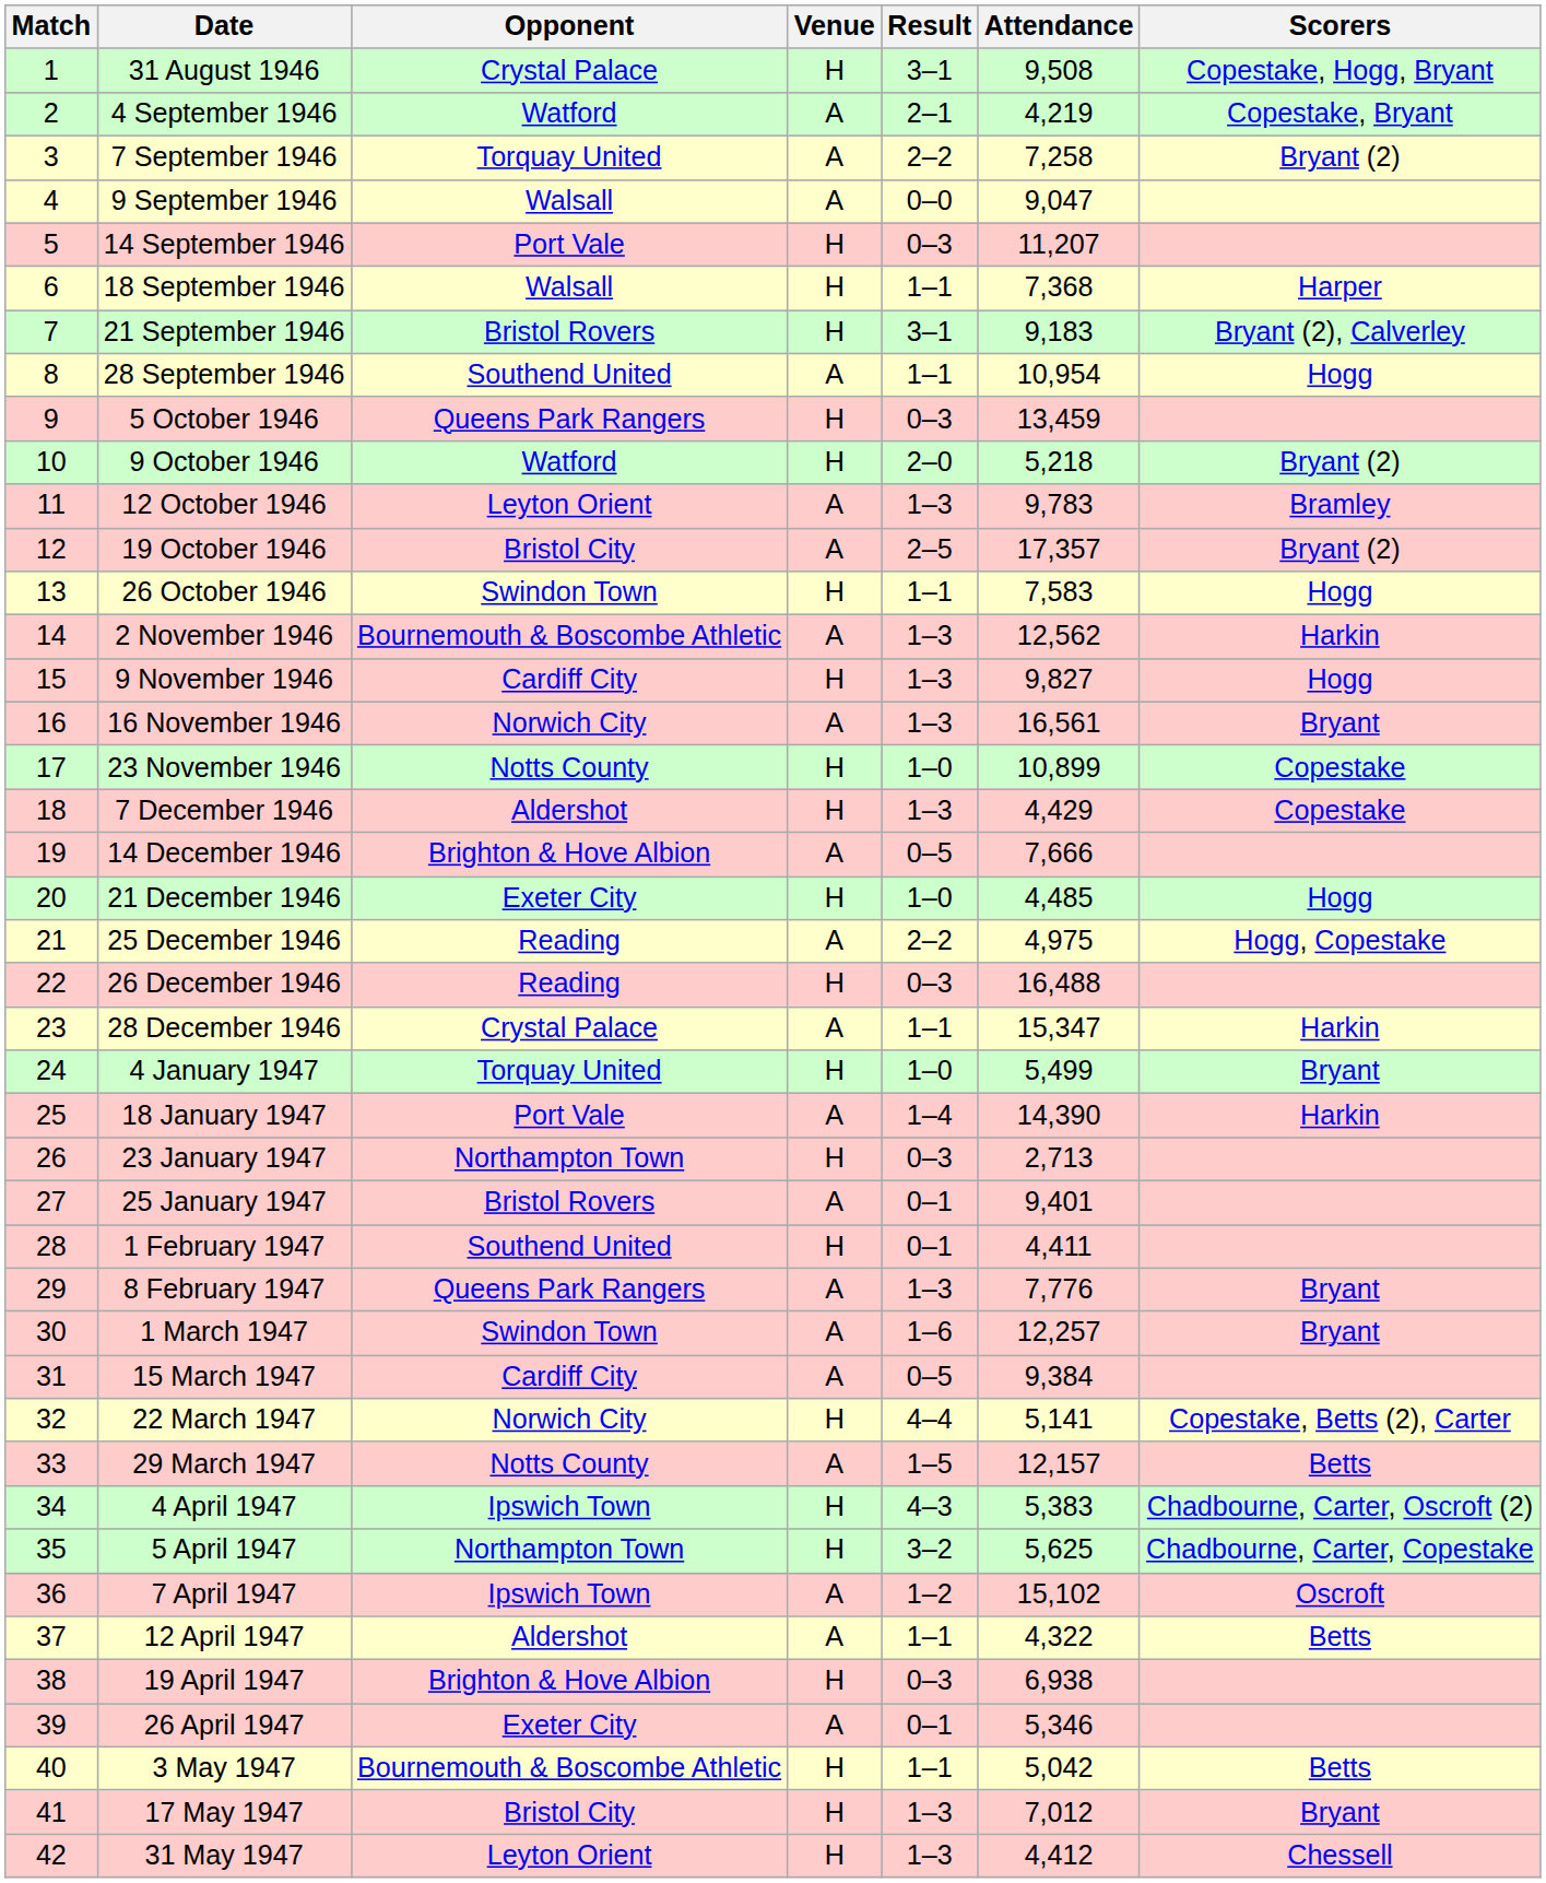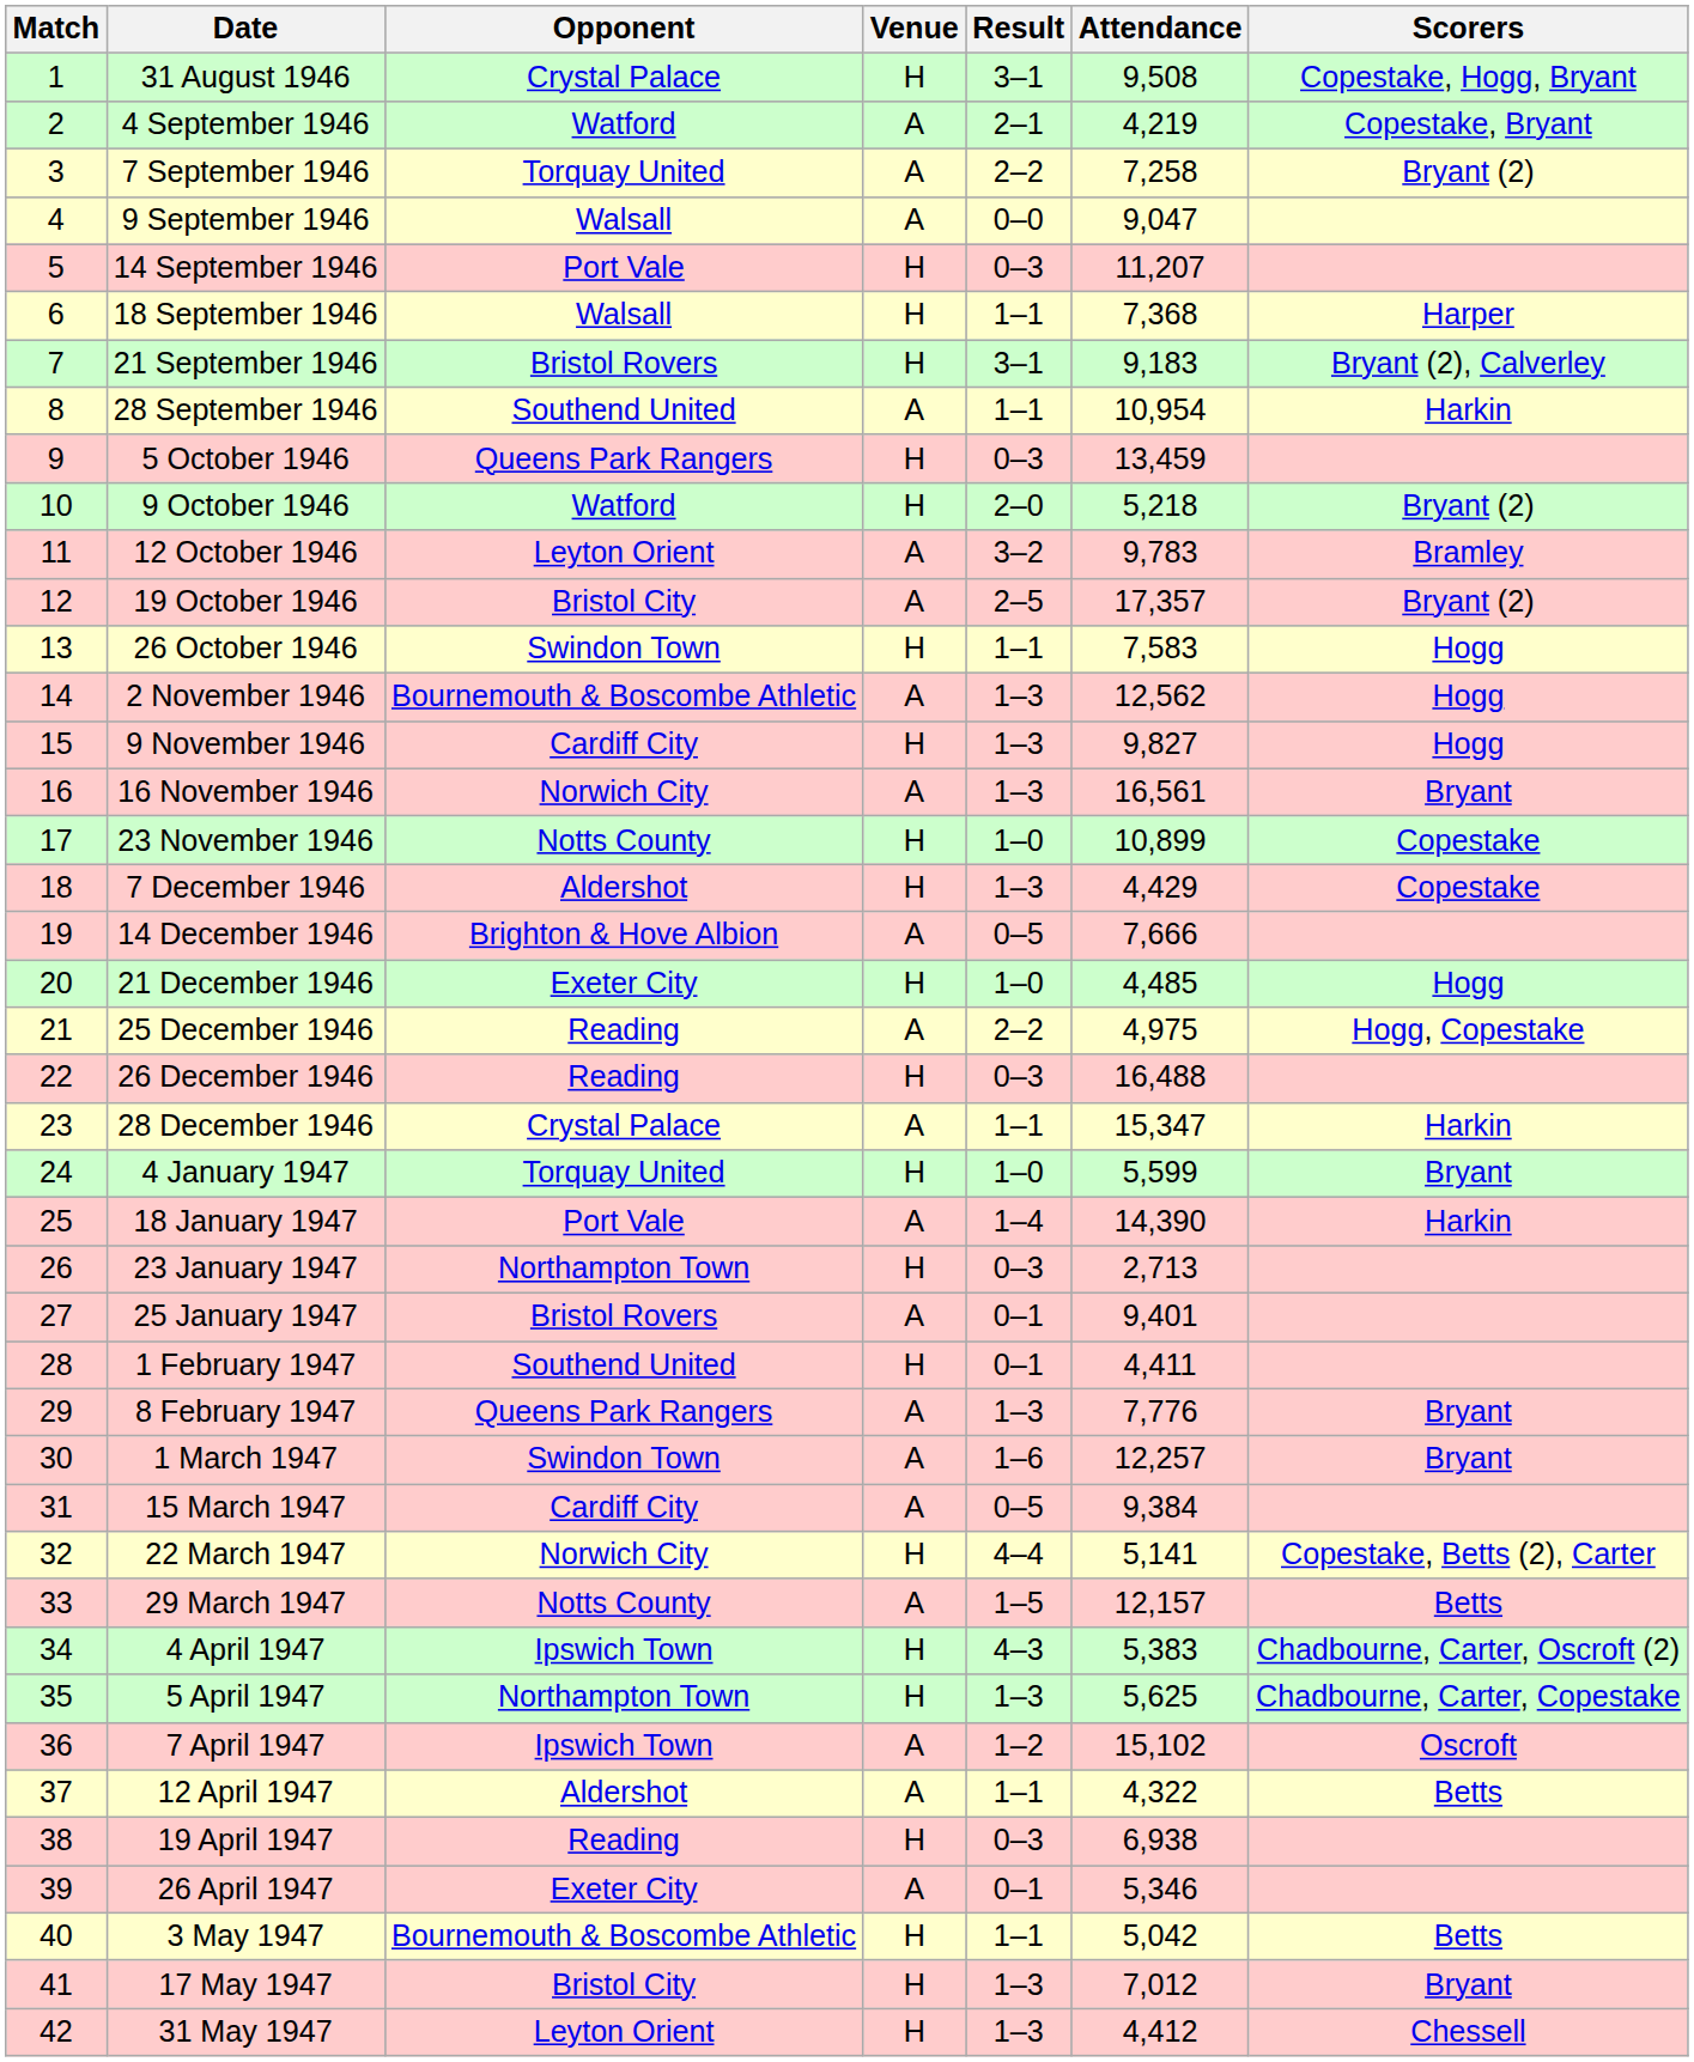 <table class="wikitable" style="font-size:100%; text-align:center">
 <tr>
 <th>Match</th>
 <th>Date</th>
 <th>Opponent</th>
 <th>Venue</th>
 <th>Result</th>
 <th>Attendance</th>
 <th>Scorers</th>
 </tr>
 <tr style="background: #CCFFCC;">
 <td>1</td>
 <td>31 August 1946</td>
 <td><a href='#'>Crystal Palace</a></td>
 <td>H</td>
 <td>3–1</td>
 <td>9,508</td>
 <td><a href='#'>Copestake</a>, <a href='#'>Hogg</a>, <a href='#'>Bryant</a></td>
 </tr>
 <tr style="background: #CCFFCC;">
 <td>2</td>
 <td>4 September 1946</td>
 <td><a href='#'>Watford</a></td>
 <td>A</td>
 <td>2–1</td>
 <td>4,219</td>
 <td><a href='#'>Copestake</a>, <a href='#'>Bryant</a></td>
 </tr>
 <tr style="background: #FFFFCC;">
 <td>3</td>
 <td>7 September 1946</td>
 <td><a href='#'>Torquay United</a></td>
 <td>A</td>
 <td>2–2</td>
 <td>7,258</td>
 <td><a href='#'>Bryant</a> (2)</td>
 </tr>
 <tr style="background: #FFFFCC;">
 <td>4</td>
 <td>9 September 1946</td>
 <td><a href='#'>Walsall</a></td>
 <td>A</td>
 <td>0–0</td>
 <td>9,047</td>
 <td></td>
 </tr>
 <tr style="background: #FFCCCC;">
 <td>5</td>
 <td>14 September 1946</td>
 <td><a href='#'>Port Vale</a></td>
 <td>H</td>
 <td>0–3</td>
 <td>11,207</td>
 <td></td>
 </tr>
 <tr style="background: #FFFFCC;">
 <td>6</td>
 <td>18 September 1946</td>
 <td><a href='#'>Walsall</a></td>
 <td>H</td>
 <td>1–1</td>
 <td>7,368</td>
 <td><a href='#'>Harper</a></td>
 </tr>
 <tr style="background: #CCFFCC;">
 <td>7</td>
 <td>21 September 1946</td>
 <td><a href='#'>Bristol Rovers</a></td>
 <td>H</td>
 <td>3–1</td>
 <td>9,183</td>
 <td><a href='#'>Bryant</a> (2), <a href='#'>Calverley</a></td>
 </tr>
 <tr style="background: #FFFFCC;">
 <td>8</td>
 <td>28 September 1946</td>
 <td><a href='#'>Southend United</a></td>
 <td>A</td>
 <td>1–1</td>
 <td>10,954</td>
-<td><a href='#'>Hogg</a></td>
+<td><a href='#'>Harkin</a></td>
 </tr>
 <tr style="background: #FFCCCC;">
 <td>9</td>
 <td>5 October 1946</td>
 <td><a href='#'>Queens Park Rangers</a></td>
 <td>H</td>
 <td>0–3</td>
 <td>13,459</td>
 <td></td>
 </tr>
 <tr style="background: #CCFFCC;">
 <td>10</td>
 <td>9 October 1946</td>
 <td><a href='#'>Watford</a></td>
 <td>H</td>
 <td>2–0</td>
 <td>5,218</td>
 <td><a href='#'>Bryant</a> (2)</td>
 </tr>
 <tr style="background: #FFCCCC;">
 <td>11</td>
 <td>12 October 1946</td>
 <td><a href='#'>Leyton Orient</a></td>
 <td>A</td>
-<td>1–3</td>
+<td>3–2</td>
 <td>9,783</td>
 <td><a href='#'>Bramley</a></td>
 </tr>
 <tr style="background: #FFCCCC;">
 <td>12</td>
 <td>19 October 1946</td>
 <td><a href='#'>Bristol City</a></td>
 <td>A</td>
 <td>2–5</td>
 <td>17,357</td>
 <td><a href='#'>Bryant</a> (2)</td>
 </tr>
 <tr style="background: #FFFFCC;">
 <td>13</td>
 <td>26 October 1946</td>
 <td><a href='#'>Swindon Town</a></td>
 <td>H</td>
 <td>1–1</td>
 <td>7,583</td>
 <td><a href='#'>Hogg</a></td>
 </tr>
 <tr style="background: #FFCCCC;">
 <td>14</td>
 <td>2 November 1946</td>
 <td><a href='#'>Bournemouth & Boscombe Athletic</a></td>
 <td>A</td>
 <td>1–3</td>
 <td>12,562</td>
-<td><a href='#'>Harkin</a></td>
+<td><a href='#'>Hogg</a></td>
 </tr>
 <tr style="background: #FFCCCC;">
 <td>15</td>
 <td>9 November 1946</td>
 <td><a href='#'>Cardiff City</a></td>
 <td>H</td>
 <td>1–3</td>
 <td>9,827</td>
 <td><a href='#'>Hogg</a></td>
 </tr>
 <tr style="background: #FFCCCC;">
 <td>16</td>
 <td>16 November 1946</td>
 <td><a href='#'>Norwich City</a></td>
 <td>A</td>
 <td>1–3</td>
 <td>16,561</td>
 <td><a href='#'>Bryant</a></td>
 </tr>
 <tr style="background: #CCFFCC;">
 <td>17</td>
 <td>23 November 1946</td>
 <td><a href='#'>Notts County</a></td>
 <td>H</td>
 <td>1–0</td>
 <td>10,899</td>
 <td><a href='#'>Copestake</a></td>
 </tr>
 <tr style="background: #FFCCCC;">
 <td>18</td>
 <td>7 December 1946</td>
 <td><a href='#'>Aldershot</a></td>
 <td>H</td>
 <td>1–3</td>
 <td>4,429</td>
 <td><a href='#'>Copestake</a></td>
 </tr>
 <tr style="background: #FFCCCC;">
 <td>19</td>
 <td>14 December 1946</td>
 <td><a href='#'>Brighton & Hove Albion</a></td>
 <td>A</td>
 <td>0–5</td>
 <td>7,666</td>
 <td></td>
 </tr>
 <tr style="background: #CCFFCC;">
 <td>20</td>
 <td>21 December 1946</td>
 <td><a href='#'>Exeter City</a></td>
 <td>H</td>
 <td>1–0</td>
 <td>4,485</td>
 <td><a href='#'>Hogg</a></td>
 </tr>
 <tr style="background: #FFFFCC;">
 <td>21</td>
 <td>25 December 1946</td>
 <td><a href='#'>Reading</a></td>
 <td>A</td>
 <td>2–2</td>
 <td>4,975</td>
 <td><a href='#'>Hogg</a>, <a href='#'>Copestake</a></td>
 </tr>
 <tr style="background: #FFCCCC;">
 <td>22</td>
 <td>26 December 1946</td>
 <td><a href='#'>Reading</a></td>
 <td>H</td>
 <td>0–3</td>
 <td>16,488</td>
 <td></td>
 </tr>
 <tr style="background: #FFFFCC;">
 <td>23</td>
 <td>28 December 1946</td>
 <td><a href='#'>Crystal Palace</a></td>
 <td>A</td>
 <td>1–1</td>
 <td>15,347</td>
 <td><a href='#'>Harkin</a></td>
 </tr>
 <tr style="background: #CCFFCC;">
 <td>24</td>
 <td>4 January 1947</td>
 <td><a href='#'>Torquay United</a></td>
 <td>H</td>
 <td>1–0</td>
-<td>5,499</td>
+<td>5,599</td>
 <td><a href='#'>Bryant</a></td>
 </tr>
 <tr style="background: #FFCCCC;">
 <td>25</td>
 <td>18 January 1947</td>
 <td><a href='#'>Port Vale</a></td>
 <td>A</td>
 <td>1–4</td>
 <td>14,390</td>
 <td><a href='#'>Harkin</a></td>
 </tr>
 <tr style="background: #FFCCCC;">
 <td>26</td>
 <td>23 January 1947</td>
 <td><a href='#'>Northampton Town</a></td>
 <td>H</td>
 <td>0–3</td>
 <td>2,713</td>
 <td></td>
 </tr>
 <tr style="background: #FFCCCC;">
 <td>27</td>
 <td>25 January 1947</td>
 <td><a href='#'>Bristol Rovers</a></td>
 <td>A</td>
 <td>0–1</td>
 <td>9,401</td>
 <td></td>
 </tr>
 <tr style="background: #FFCCCC;">
 <td>28</td>
 <td>1 February 1947</td>
 <td><a href='#'>Southend United</a></td>
 <td>H</td>
 <td>0–1</td>
 <td>4,411</td>
 <td></td>
 </tr>
 <tr style="background: #FFCCCC;">
 <td>29</td>
 <td>8 February 1947</td>
 <td><a href='#'>Queens Park Rangers</a></td>
 <td>A</td>
 <td>1–3</td>
 <td>7,776</td>
 <td><a href='#'>Bryant</a></td>
 </tr>
 <tr style="background: #FFCCCC;">
 <td>30</td>
 <td>1 March 1947</td>
 <td><a href='#'>Swindon Town</a></td>
 <td>A</td>
 <td>1–6</td>
 <td>12,257</td>
 <td><a href='#'>Bryant</a></td>
 </tr>
 <tr style="background: #FFCCCC;">
 <td>31</td>
 <td>15 March 1947</td>
 <td><a href='#'>Cardiff City</a></td>
 <td>A</td>
 <td>0–5</td>
 <td>9,384</td>
 <td></td>
 </tr>
 <tr style="background: #FFFFCC;">
 <td>32</td>
 <td>22 March 1947</td>
 <td><a href='#'>Norwich City</a></td>
 <td>H</td>
 <td>4–4</td>
 <td>5,141</td>
 <td><a href='#'>Copestake</a>, <a href='#'>Betts</a> (2), <a href='#'>Carter</a></td>
 </tr>
 <tr style="background: #FFCCCC;">
 <td>33</td>
 <td>29 March 1947</td>
 <td><a href='#'>Notts County</a></td>
 <td>A</td>
 <td>1–5</td>
 <td>12,157</td>
 <td><a href='#'>Betts</a></td>
 </tr>
 <tr style="background: #CCFFCC;">
 <td>34</td>
 <td>4 April 1947</td>
 <td><a href='#'>Ipswich Town</a></td>
 <td>H</td>
 <td>4–3</td>
 <td>5,383</td>
 <td><a href='#'>Chadbourne</a>, <a href='#'>Carter</a>, <a href='#'>Oscroft</a> (2)</td>
 </tr>
 <tr style="background: #CCFFCC;">
 <td>35</td>
 <td>5 April 1947</td>
 <td><a href='#'>Northampton Town</a></td>
 <td>H</td>
-<td>3–2</td>
+<td>1–3</td>
 <td>5,625</td>
 <td><a href='#'>Chadbourne</a>, <a href='#'>Carter</a>, <a href='#'>Copestake</a></td>
 </tr>
 <tr style="background: #FFCCCC;">
 <td>36</td>
 <td>7 April 1947</td>
 <td><a href='#'>Ipswich Town</a></td>
 <td>A</td>
 <td>1–2</td>
 <td>15,102</td>
 <td><a href='#'>Oscroft</a></td>
 </tr>
 <tr style="background: #FFFFCC;">
 <td>37</td>
 <td>12 April 1947</td>
 <td><a href='#'>Aldershot</a></td>
 <td>A</td>
 <td>1–1</td>
 <td>4,322</td>
 <td><a href='#'>Betts</a></td>
 </tr>
 <tr style="background: #FFCCCC;">
 <td>38</td>
 <td>19 April 1947</td>
-<td><a href='#'>Brighton & Hove Albion</a></td>
+<td><a href='#'>Reading</a></td>
 <td>H</td>
 <td>0–3</td>
 <td>6,938</td>
 <td></td>
 </tr>
 <tr style="background: #FFCCCC;">
 <td>39</td>
 <td>26 April 1947</td>
 <td><a href='#'>Exeter City</a></td>
 <td>A</td>
 <td>0–1</td>
 <td>5,346</td>
 <td></td>
 </tr>
 <tr style="background: #FFFFCC;">
 <td>40</td>
 <td>3 May 1947</td>
 <td><a href='#'>Bournemouth & Boscombe Athletic</a></td>
 <td>H</td>
 <td>1–1</td>
 <td>5,042</td>
 <td><a href='#'>Betts</a></td>
 </tr>
 <tr style="background: #FFCCCC;">
 <td>41</td>
 <td>17 May 1947</td>
 <td><a href='#'>Bristol City</a></td>
 <td>H</td>
 <td>1–3</td>
 <td>7,012</td>
 <td><a href='#'>Bryant</a></td>
 </tr>
 <tr style="background: #FFCCCC;">
 <td>42</td>
 <td>31 May 1947</td>
 <td><a href='#'>Leyton Orient</a></td>
 <td>H</td>
 <td>1–3</td>
 <td>4,412</td>
 <td><a href='#'>Chessell</a></td>
 </tr>
 </table>
